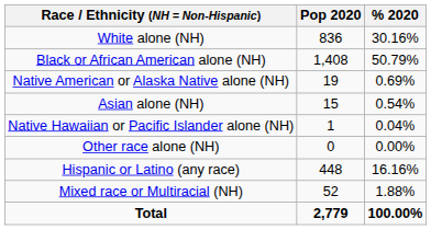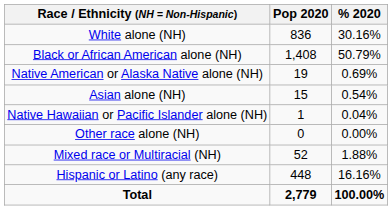 <table class="wikitable" style="text-align:center;">
 <tr>
 <th>Race / Ethnicity <small>(<em>NH = Non-Hispanic</em>)</small></th>
 <th>Pop 2020</th>
 <th>% 2020</th>
 </tr>
 <tr>
 <td><a href='#'>White</a> alone (NH)</td>
 <td>836</td>
 <td>30.16%</td>
 </tr>
 <tr>
 <td><a href='#'>Black or African American</a> alone (NH)</td>
 <td>1,408</td>
 <td>50.79%</td>
 </tr>
 <tr>
 <td><a href='#'>Native American</a> or <a href='#'>Alaska Native</a> alone (NH)</td>
 <td>19 </td>
 <td>0.69%</td>
 </tr>
 <tr>
 <td><a href='#'>Asian</a> alone (NH)</td>
 <td>15 </td>
 <td>0.54%</td>
 </tr>
 <tr>
 <td><a href='#'>Native Hawaiian</a> or <a href='#'>Pacific Islander</a> alone (NH)</td>
 <td>1 </td>
 <td>0.04%</td>
 </tr>
 <tr>
 <td><a href='#'>Other race</a> alone (NH)</td>
 <td>0</td>
 <td>0.00%</td>
 </tr>
 <tr>
+<td><a href='#'>Mixed race or Multiracial</a> (NH)</td>
+<td>52</td>
+<td>1.88%</td>
+</tr>
+<tr>
 <td><a href='#'>Hispanic or Latino</a> (any race)</td>
 <td>448</td>
 <td>16.16%</td>
-</tr>
-<tr>
-<td><a href='#'>Mixed race or Multiracial</a> (NH)</td>
-<td>52</td>
-<td>1.88%</td>
 </tr>
 <tr>
 <td><strong>Total</strong></td>
 <td><strong>2,779</strong></td>
 <td><strong>100.00%</strong></td>
 </tr>
 </table>
